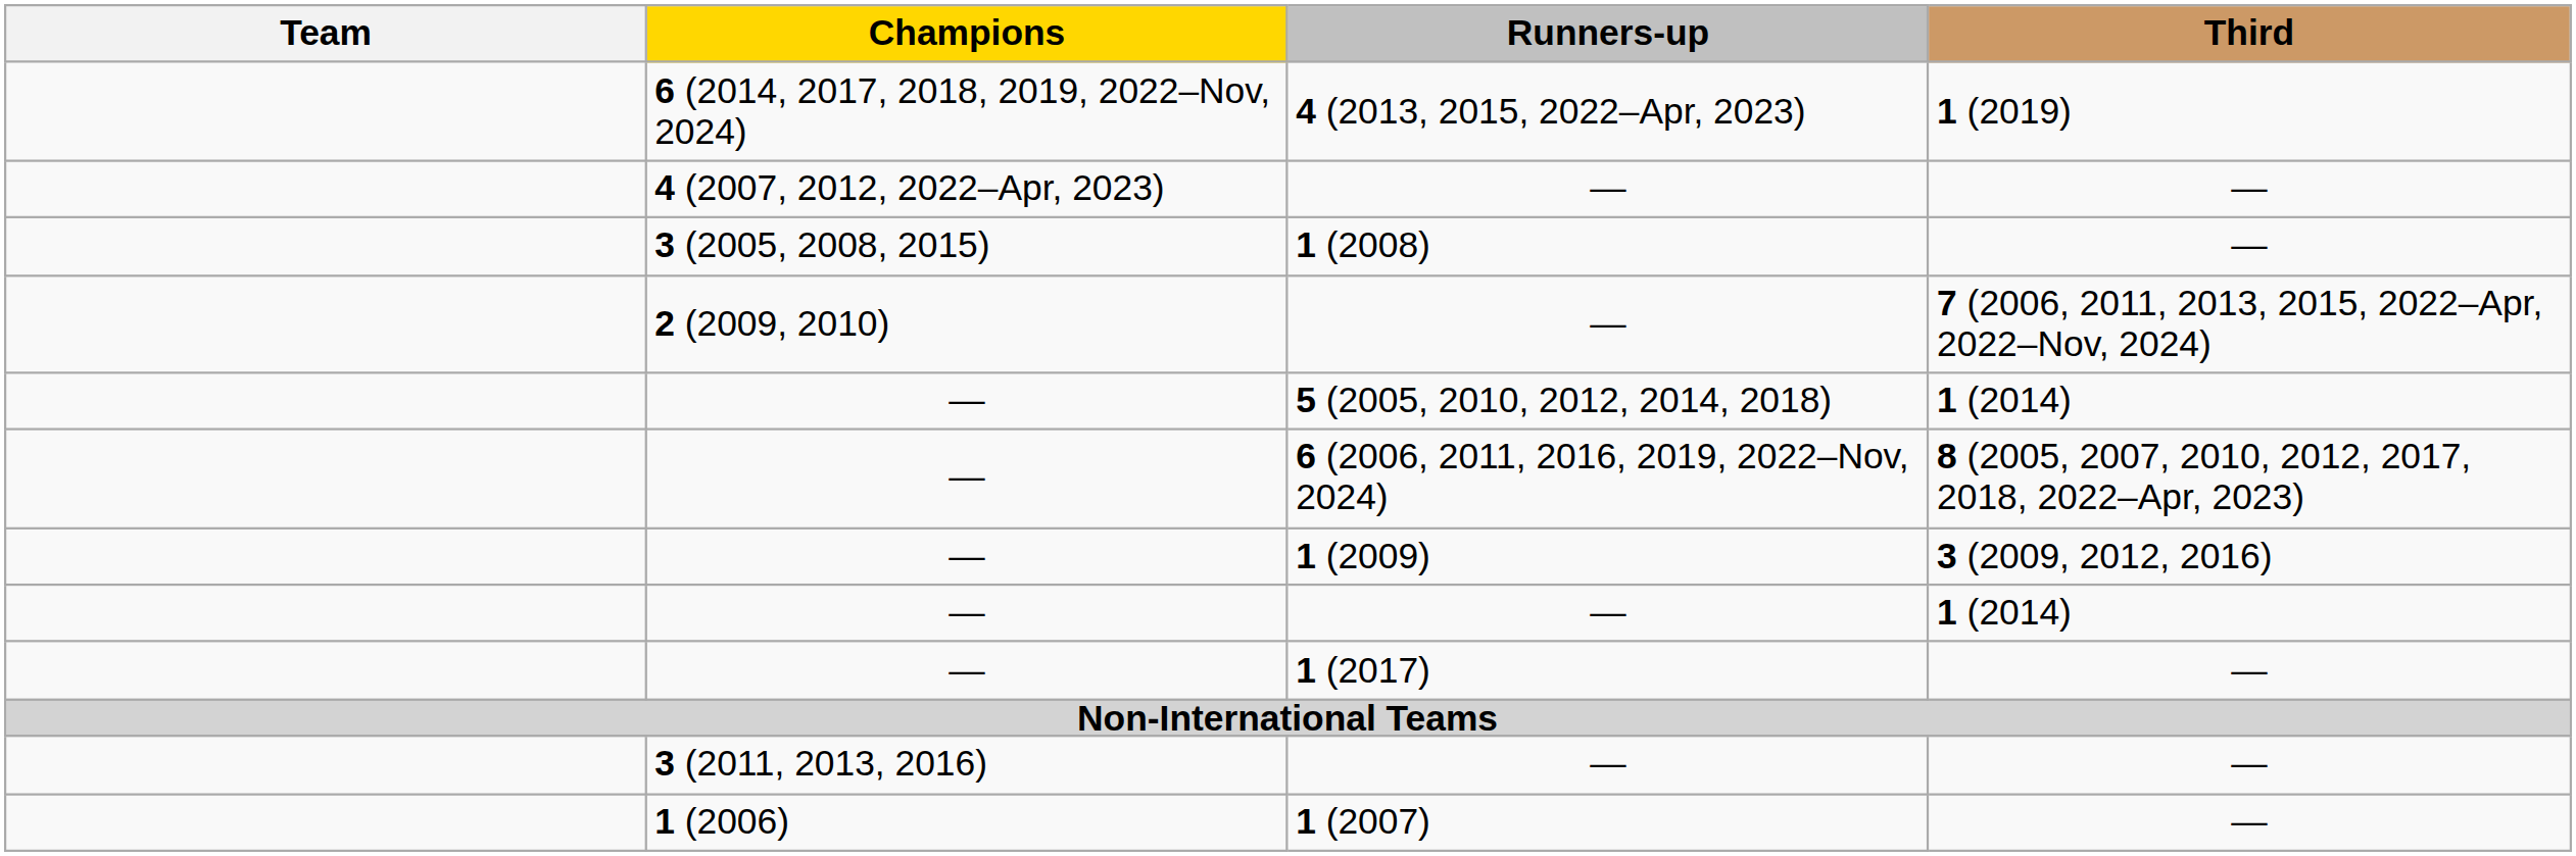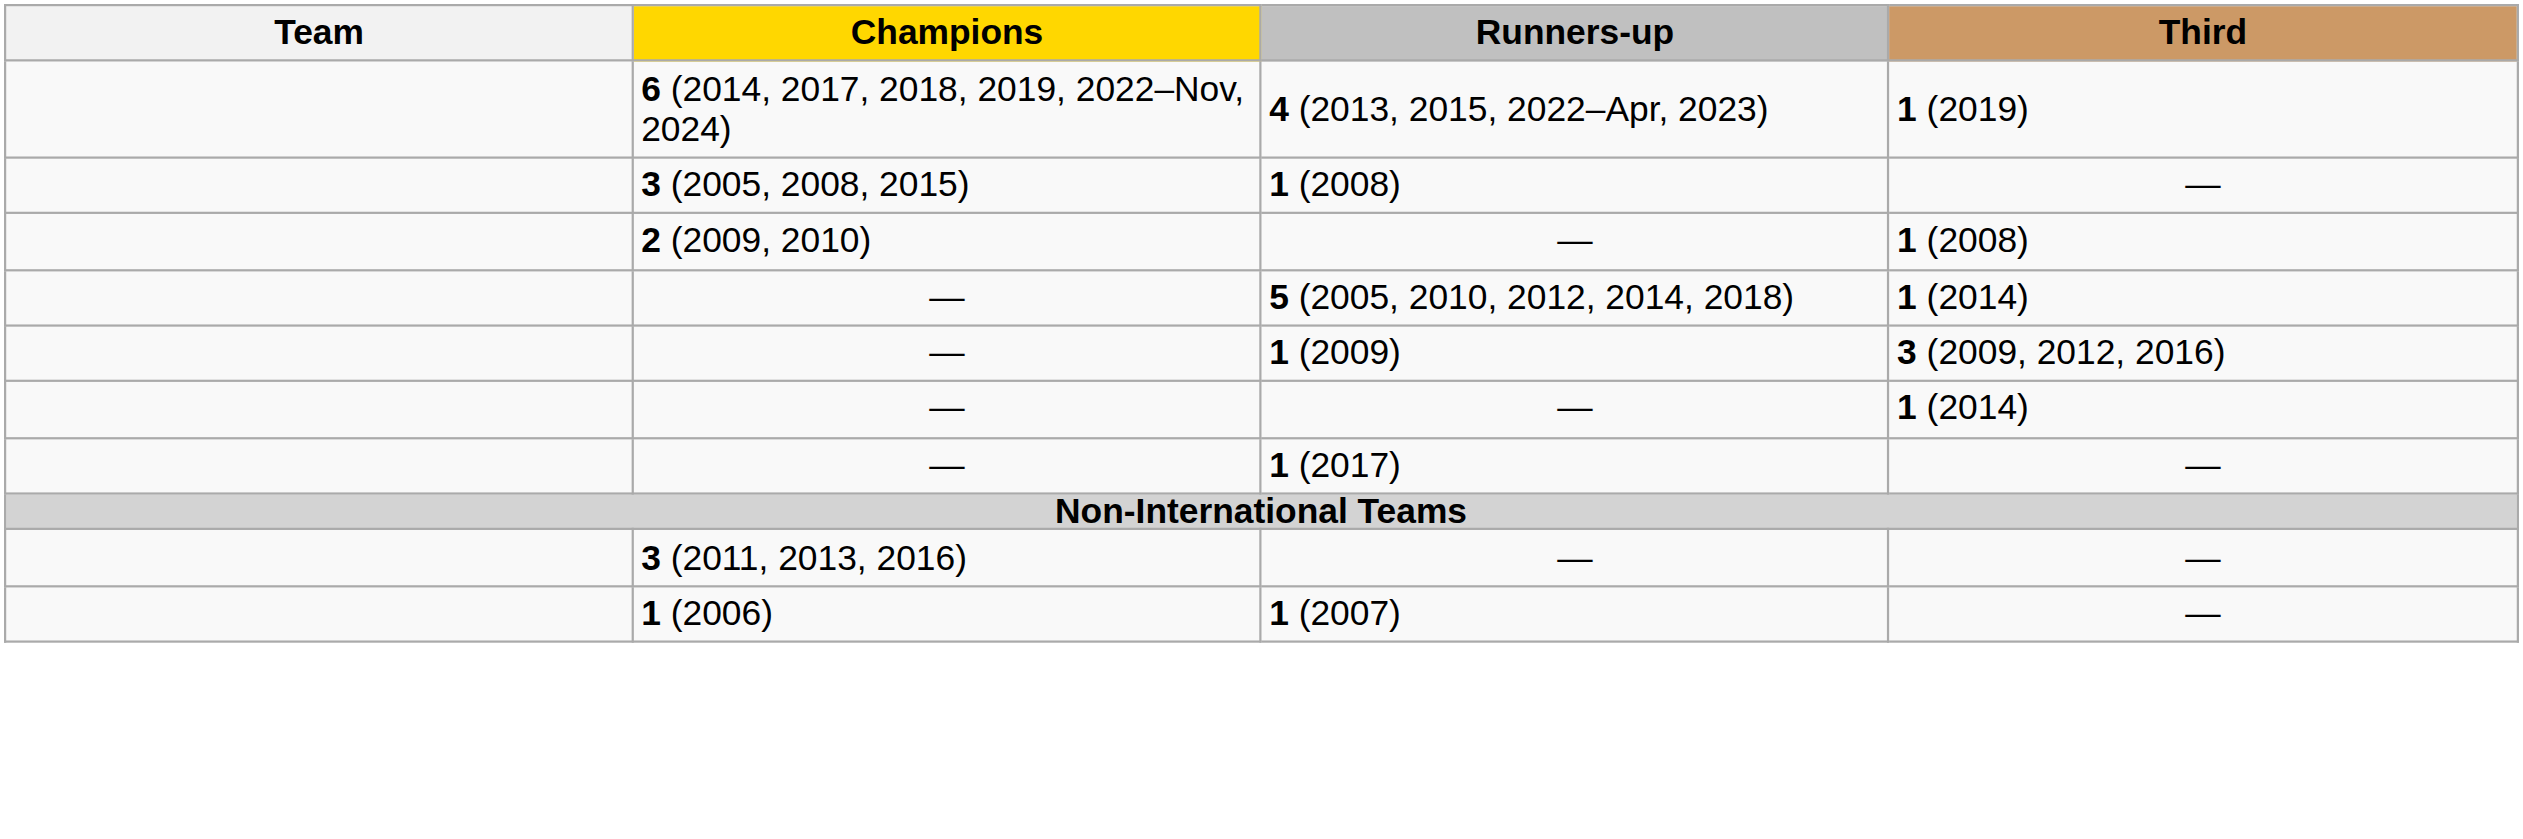 <table class="wikitable sortable" style="width:90%">
 <tr>
 <th style="width:25%">Team</th>
 <th style="background:#FFD700; width:25%">Champions</th>
 <th style="background:#C0C0C0; width:25%">Runners-up</th>
 <th style="background:#CC9966; width:25%">Third</th>
 </tr>
 <tr>
 <td></td>
 <td><strong>6</strong> (2014, 2017, 2018, 2019, 2022–Nov, 2024)</td>
 <td><strong>4</strong> (2013, 2015, 2022–Apr, 2023)</td>
 <td><strong>1</strong> (2019)</td>
 </tr>
 <tr>
 <td></td>
-<td><strong>4</strong> (2007, 2012, 2022–Apr, 2023)</td>
-<td align="center">—</td>
-<td align="center">—</td>
-</tr>
-<tr>
-<td></td>
 <td><strong>3</strong> (2005, 2008, 2015)</td>
 <td><strong>1</strong> (2008)</td>
 <td align="center">—</td>
 </tr>
 <tr>
 <td></td>
 <td><strong>2</strong> (2009, 2010)</td>
 <td align="center">—</td>
-<td><strong>7</strong> (2006, 2011, 2013, 2015, 2022–Apr, 2022–Nov, 2024)</td>
+<td><strong>1</strong> (2008)</td>
 </tr>
 <tr>
 <td></td>
 <td align="center">—</td>
 <td><strong>5</strong> (2005, 2010, 2012, 2014, 2018)</td>
 <td><strong>1</strong> (2014)</td>
-</tr>
-<tr>
-<td></td>
-<td align="center">—</td>
-<td><strong>6</strong> (2006, 2011, 2016, 2019, 2022–Nov, 2024)</td>
-<td><strong>8</strong> (2005, 2007, 2010, 2012, 2017, 2018, 2022–Apr, 2023)</td>
 </tr>
 <tr>
 <td></td>
 <td align="center">—</td>
 <td><strong>1</strong> (2009)</td>
 <td><strong>3</strong> (2009, 2012, 2016)</td>
 </tr>
 <tr>
 <td></td>
 <td align="center">—</td>
 <td align="center">—</td>
 <td><strong>1</strong> (2014)</td>
 </tr>
 <tr>
 <td></td>
 <td align="center">—</td>
 <td><strong>1</strong> (2017)</td>
 <td align="center">—</td>
 </tr>
 <tr bgcolor="lightgrey">
 <td colspan="4" align="center" style="line-height:9px;"><span><strong>Non-International Teams</strong></span></td>
 </tr>
 <tr>
 <td></td>
 <td><strong>3</strong> (2011, 2013, 2016)</td>
 <td align="center">—</td>
 <td align="center">—</td>
 </tr>
 <tr>
 <td></td>
 <td><strong>1</strong> (2006)</td>
 <td><strong>1</strong> (2007)</td>
 <td align="center">—</td>
 </tr>
 </table>
